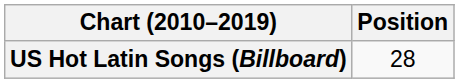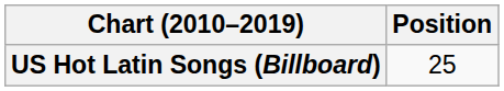 <table class="wikitable plainrowheaders" style="text-align:center">
 <tr>
 <th scope="col">Chart (2010–2019)</th>
 <th scope="col">Position</th>
 </tr>
 <tr>
 <th scope="row">US Hot Latin Songs (<em>Billboard</em>)</th>
-<td>28</td>
+<td>25</td>
 </tr>
 </table>
